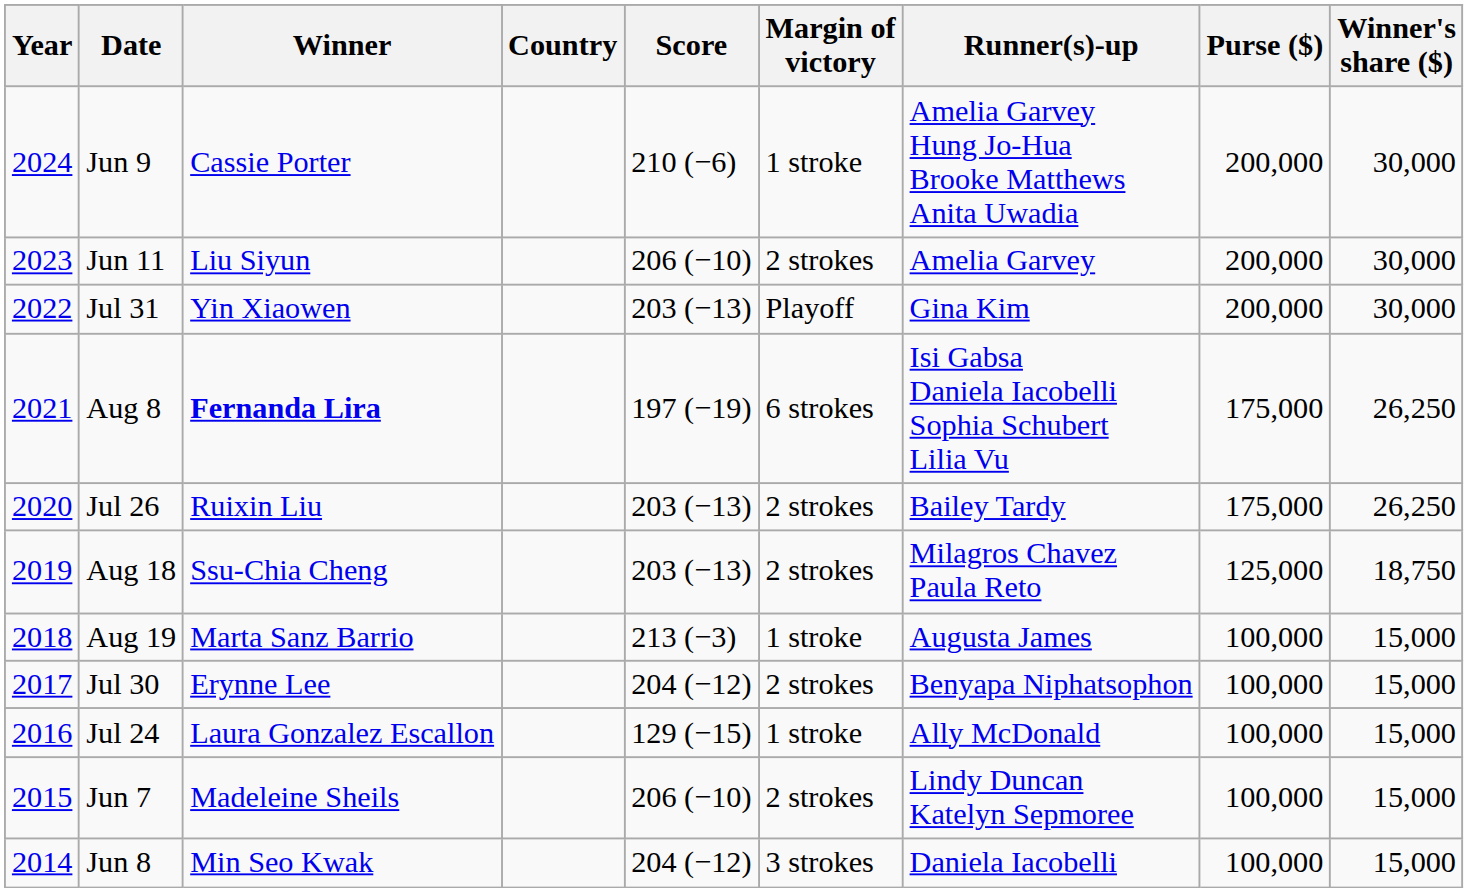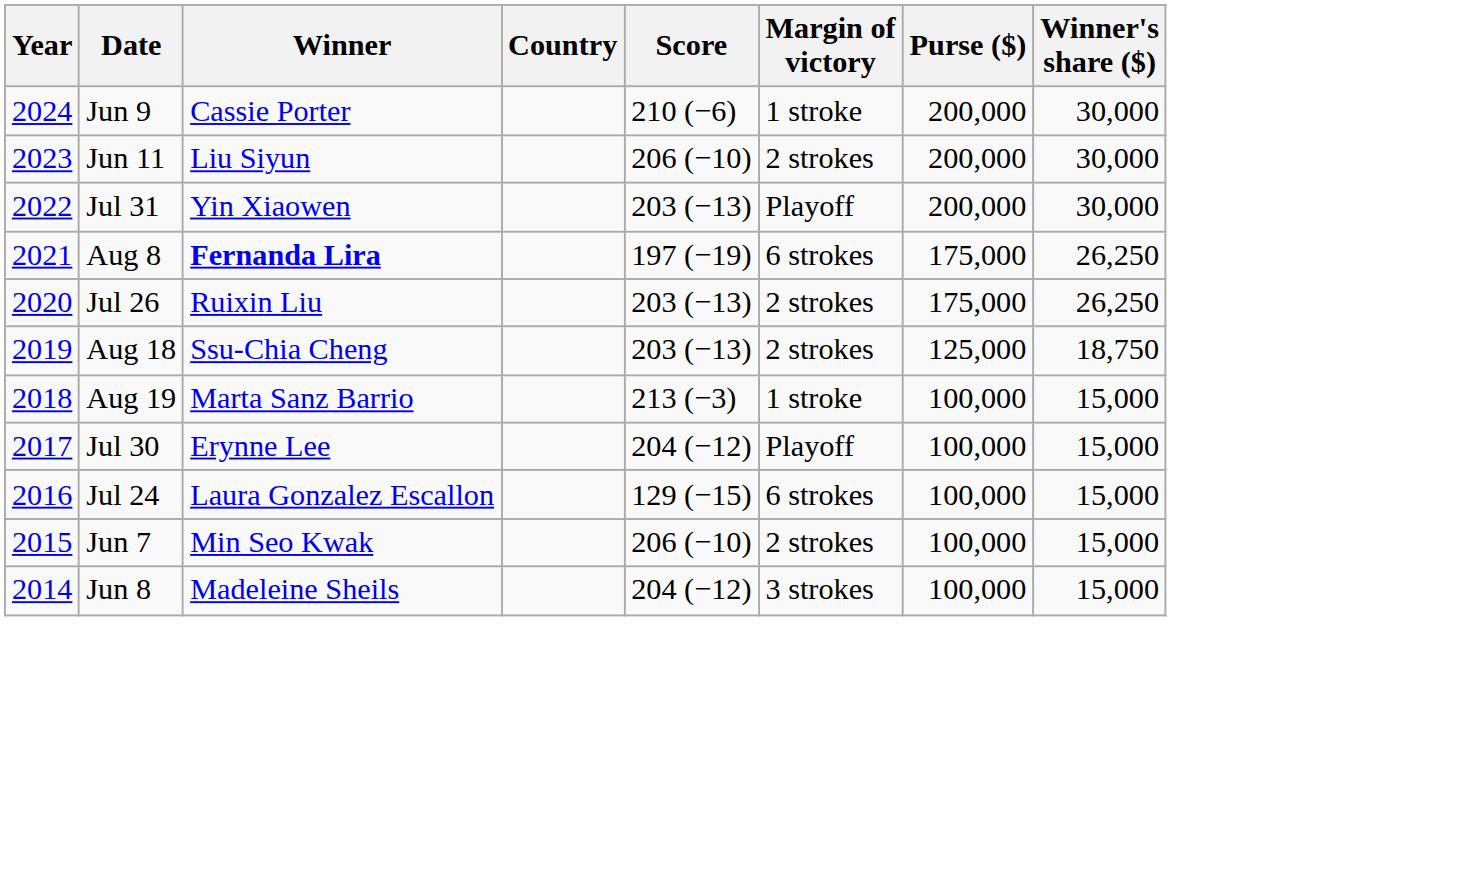 <table class="wikitable">
 <tr>
 <th>Year</th>
 <th>Date</th>
 <th>Winner</th>
 <th>Country</th>
 <th>Score</th>
 <th>Margin of<br>victory</th>
-<th>Runner(s)-up</th>
 <th>Purse ($)</th>
 <th>Winner's<br>share ($)</th>
 </tr>
 <tr>
 <td><a href='#'>2024</a></td>
 <td>Jun 9</td>
 <td><a href='#'>Cassie Porter</a></td>
 <td></td>
 <td>210 (−6)</td>
 <td>1 stroke</td>
-<td> <a href='#'>Amelia Garvey</a><br> <a href='#'>Hung Jo-Hua</a><br> <a href='#'>Brooke Matthews</a><br> <a href='#'>Anita Uwadia</a></td>
 <td align=right>200,000</td>
 <td align=right>30,000</td>
 </tr>
 <tr>
 <td><a href='#'>2023</a></td>
 <td>Jun 11</td>
 <td><a href='#'>Liu Siyun</a></td>
 <td></td>
 <td>206 (−10)</td>
 <td>2 strokes</td>
-<td> <a href='#'>Amelia Garvey</a></td>
 <td align=right>200,000</td>
 <td align=right>30,000</td>
 </tr>
 <tr>
 <td><a href='#'>2022</a></td>
 <td>Jul 31</td>
 <td><a href='#'>Yin Xiaowen</a></td>
 <td></td>
 <td>203 (−13)</td>
 <td>Playoff</td>
-<td> <a href='#'>Gina Kim</a></td>
 <td align=right>200,000</td>
 <td align=right>30,000</td>
 </tr>
 <tr>
 <td><a href='#'>2021</a></td>
 <td>Aug 8</td>
 <td><strong><a href='#'>Fernanda Lira</a></strong></td>
 <td></td>
 <td>197 (−19)</td>
 <td>6 strokes</td>
-<td> <a href='#'>Isi Gabsa</a><br> <a href='#'>Daniela Iacobelli</a><br> <a href='#'>Sophia Schubert</a><br> <a href='#'>Lilia Vu</a></td>
 <td align=right>175,000</td>
 <td align=right>26,250</td>
 </tr>
 <tr>
 <td><a href='#'>2020</a></td>
 <td>Jul 26</td>
 <td><a href='#'>Ruixin Liu</a></td>
 <td></td>
 <td>203 (−13)</td>
 <td>2 strokes</td>
-<td> <a href='#'>Bailey Tardy</a></td>
 <td align=right>175,000</td>
 <td align=right>26,250</td>
 </tr>
 <tr>
 <td><a href='#'>2019</a></td>
 <td>Aug 18</td>
 <td><a href='#'>Ssu-Chia Cheng</a></td>
 <td></td>
 <td>203 (−13)</td>
 <td>2 strokes</td>
-<td> <a href='#'>Milagros Chavez</a><br> <a href='#'>Paula Reto</a></td>
 <td align=right>125,000</td>
 <td align=right>18,750</td>
 </tr>
 <tr>
 <td><a href='#'>2018</a></td>
 <td>Aug 19</td>
 <td><a href='#'>Marta Sanz Barrio</a></td>
 <td></td>
 <td>213 (−3)</td>
 <td>1 stroke</td>
-<td> <a href='#'>Augusta James</a></td>
 <td align=right>100,000</td>
 <td align=right>15,000</td>
 </tr>
 <tr>
 <td><a href='#'>2017</a></td>
 <td>Jul 30</td>
 <td><a href='#'>Erynne Lee</a></td>
 <td></td>
 <td>204 (−12)</td>
-<td>2 strokes</td>
-<td> <a href='#'>Benyapa Niphatsophon</a></td>
+<td>Playoff</td>
 <td align=right>100,000</td>
 <td align=right>15,000</td>
 </tr>
 <tr>
 <td><a href='#'>2016</a></td>
 <td>Jul 24</td>
 <td><a href='#'>Laura Gonzalez Escallon</a></td>
 <td></td>
 <td>129 (−15)</td>
-<td>1 stroke</td>
-<td> <a href='#'>Ally McDonald</a></td>
+<td>6 strokes</td>
 <td align=right>100,000</td>
 <td align=right>15,000</td>
 </tr>
 <tr>
 <td><a href='#'>2015</a></td>
 <td>Jun 7</td>
-<td><a href='#'>Madeleine Sheils</a></td>
+<td><a href='#'>Min Seo Kwak</a></td>
 <td></td>
 <td>206 (−10)</td>
 <td>2 strokes</td>
-<td> <a href='#'>Lindy Duncan</a><br> <a href='#'>Katelyn Sepmoree</a></td>
 <td align=right>100,000</td>
 <td align=right>15,000</td>
 </tr>
 <tr>
 <td><a href='#'>2014</a></td>
 <td>Jun 8</td>
-<td><a href='#'>Min Seo Kwak</a></td>
+<td><a href='#'>Madeleine Sheils</a></td>
 <td></td>
 <td>204 (−12)</td>
 <td>3 strokes</td>
-<td> <a href='#'>Daniela Iacobelli</a></td>
 <td align=right>100,000</td>
 <td align=right>15,000</td>
 </tr>
 </table>
